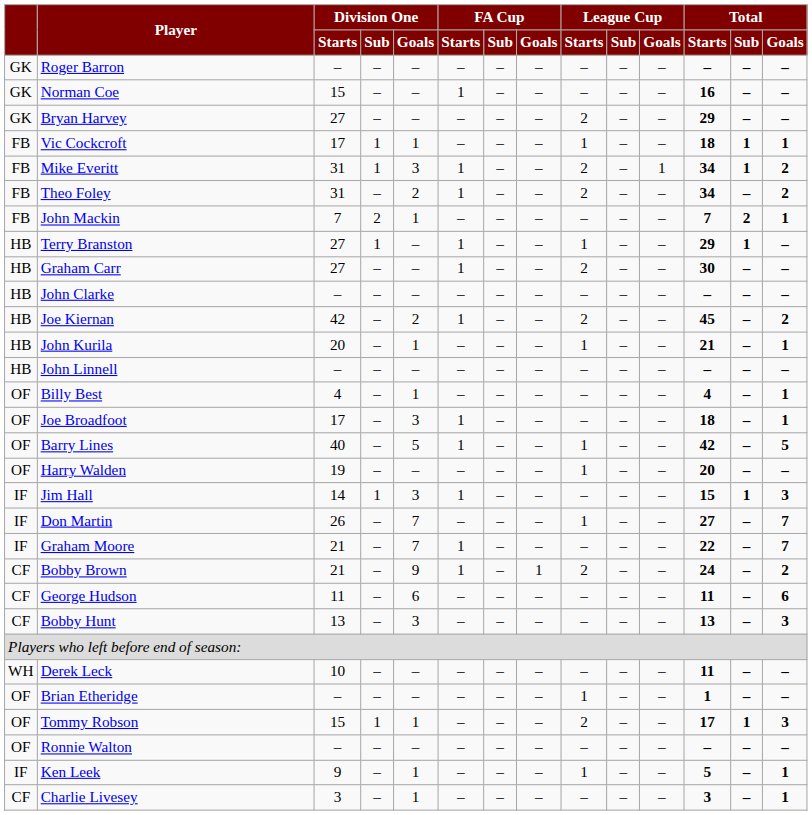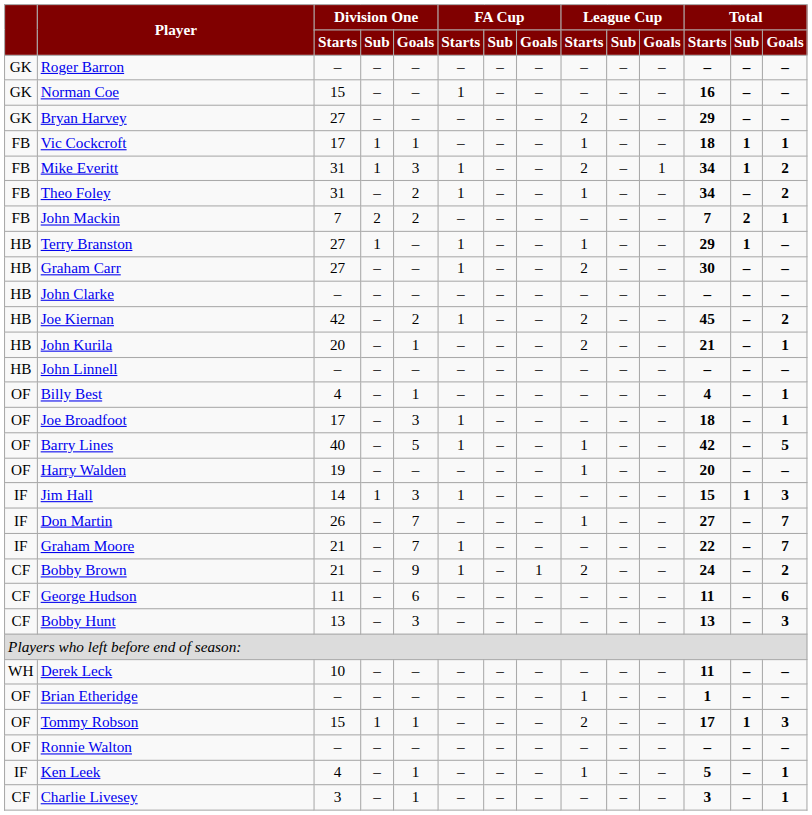 <table class="wikitable"  style="text-align:center; font-size:90%; width:60%;">
 <tr>
 <th rowspan="2" style="background:maroon; color:white;  width: 4%"></th>
 <th rowspan="2" style="background:maroon; color:white; ">Player</th>
 <th colspan="3" style="background:maroon; color:white; ">Division One</th>
 <th colspan="3" style="background:maroon; color:white; ">FA Cup</th>
 <th colspan="3" style="background:maroon; color:white; ">League Cup</th>
 <th colspan="3" style="background:maroon; color:white; ">Total</th>
 </tr>
 <tr>
 <th style="background:maroon; color:white;  width: 4%;">Starts</th>
 <th style="background:maroon; color:white;  width: 4%;">Sub</th>
 <th style="background:maroon; color:white;  width: 4%;">Goals</th>
 <th style="background:maroon; color:white;  width: 4%;">Starts</th>
 <th style="background:maroon; color:white;  width: 4%;">Sub</th>
 <th style="background:maroon; color:white;  width: 4%;">Goals</th>
 <th style="background:maroon; color:white;  width: 4%;">Starts</th>
 <th style="background:maroon; color:white;  width: 4%;">Sub</th>
 <th style="background:maroon; color:white;  width: 4%;">Goals</th>
 <th style="background:maroon; color:white;  width: 4%;">Starts</th>
 <th style="background:maroon; color:white;  width: 4%;">Sub</th>
 <th style="background:maroon; color:white;  width: 4%;">Goals</th>
 </tr>
 <tr>
 <td>GK</td>
 <td style="text-align:left;"><a href='#'>Roger Barron</a></td>
 <td>–</td>
 <td>–</td>
 <td>–</td>
 <td>–</td>
 <td>–</td>
 <td>–</td>
 <td>–</td>
 <td>–</td>
 <td>–</td>
 <td><strong>–</strong></td>
 <td><strong>–</strong></td>
 <td><strong>–</strong></td>
 </tr>
 <tr>
 <td>GK</td>
 <td style="text-align:left;"><a href='#'>Norman Coe</a></td>
 <td>15</td>
 <td>–</td>
 <td>–</td>
 <td>1</td>
 <td>–</td>
 <td>–</td>
 <td>–</td>
 <td>–</td>
 <td>–</td>
 <td><strong>16</strong></td>
 <td><strong>–</strong></td>
 <td><strong>–</strong></td>
 </tr>
 <tr>
 <td>GK</td>
 <td style="text-align:left;"><a href='#'>Bryan Harvey</a></td>
 <td>27</td>
 <td>–</td>
 <td>–</td>
 <td>–</td>
 <td>–</td>
 <td>–</td>
 <td>2</td>
 <td>–</td>
 <td>–</td>
 <td><strong>29</strong></td>
 <td><strong>–</strong></td>
 <td><strong>–</strong></td>
 </tr>
 <tr>
 <td>FB</td>
 <td style="text-align:left;"><a href='#'>Vic Cockcroft</a></td>
 <td>17</td>
 <td>1</td>
 <td>1</td>
 <td>–</td>
 <td>–</td>
 <td>–</td>
 <td>1</td>
 <td>–</td>
 <td>–</td>
 <td><strong>18</strong></td>
 <td><strong>1</strong></td>
 <td><strong>1</strong></td>
 </tr>
 <tr>
 <td>FB</td>
 <td style="text-align:left;"><a href='#'>Mike Everitt</a></td>
 <td>31</td>
 <td>1</td>
 <td>3</td>
 <td>1</td>
 <td>–</td>
 <td>–</td>
 <td>2</td>
 <td>–</td>
 <td>1</td>
 <td><strong>34</strong></td>
 <td><strong>1</strong></td>
 <td><strong>2</strong></td>
 </tr>
 <tr>
 <td>FB</td>
 <td style="text-align:left;"><a href='#'>Theo Foley</a></td>
 <td>31</td>
 <td>–</td>
 <td>2</td>
 <td>1</td>
 <td>–</td>
 <td>–</td>
-<td>2</td>
+<td>1</td>
 <td>–</td>
 <td>–</td>
 <td><strong>34</strong></td>
 <td><strong>–</strong></td>
 <td><strong>2</strong></td>
 </tr>
 <tr>
 <td>FB</td>
 <td style="text-align:left;"><a href='#'>John Mackin</a></td>
 <td>7</td>
 <td>2</td>
-<td>1</td>
+<td>2</td>
 <td>–</td>
 <td>–</td>
 <td>–</td>
 <td>–</td>
 <td>–</td>
 <td>–</td>
 <td><strong>7</strong></td>
 <td><strong>2</strong></td>
 <td><strong>1</strong></td>
 </tr>
 <tr>
 <td>HB</td>
 <td style="text-align:left;"><a href='#'>Terry Branston</a></td>
 <td>27</td>
 <td>1</td>
 <td>–</td>
 <td>1</td>
 <td>–</td>
 <td>–</td>
 <td>1</td>
 <td>–</td>
 <td>–</td>
 <td><strong>29</strong></td>
 <td><strong>1</strong></td>
 <td><strong>–</strong></td>
 </tr>
 <tr>
 <td>HB</td>
 <td style="text-align:left;"><a href='#'>Graham Carr</a></td>
 <td>27</td>
 <td>–</td>
 <td>–</td>
 <td>1</td>
 <td>–</td>
 <td>–</td>
 <td>2</td>
 <td>–</td>
 <td>–</td>
 <td><strong>30</strong></td>
 <td><strong>–</strong></td>
 <td><strong>–</strong></td>
 </tr>
 <tr>
 <td>HB</td>
 <td style="text-align:left;"><a href='#'>John Clarke</a></td>
 <td>–</td>
 <td>–</td>
 <td>–</td>
 <td>–</td>
 <td>–</td>
 <td>–</td>
 <td>–</td>
 <td>–</td>
 <td>–</td>
 <td><strong>–</strong></td>
 <td><strong>–</strong></td>
 <td><strong>–</strong></td>
 </tr>
 <tr>
 <td>HB</td>
 <td style="text-align:left;"><a href='#'>Joe Kiernan</a></td>
 <td>42</td>
 <td>–</td>
 <td>2</td>
 <td>1</td>
 <td>–</td>
 <td>–</td>
 <td>2</td>
 <td>–</td>
 <td>–</td>
 <td><strong>45</strong></td>
 <td><strong>–</strong></td>
 <td><strong>2</strong></td>
 </tr>
 <tr>
 <td>HB</td>
 <td style="text-align:left;"><a href='#'>John Kurila</a></td>
 <td>20</td>
 <td>–</td>
 <td>1</td>
 <td>–</td>
 <td>–</td>
 <td>–</td>
-<td>1</td>
+<td>2</td>
 <td>–</td>
 <td>–</td>
 <td><strong>21</strong></td>
 <td><strong>–</strong></td>
 <td><strong>1</strong></td>
 </tr>
 <tr>
 <td>HB</td>
 <td style="text-align:left;"><a href='#'>John Linnell</a></td>
 <td>–</td>
 <td>–</td>
 <td>–</td>
 <td>–</td>
 <td>–</td>
 <td>–</td>
 <td>–</td>
 <td>–</td>
 <td>–</td>
 <td><strong>–</strong></td>
 <td><strong>–</strong></td>
 <td><strong>–</strong></td>
 </tr>
 <tr>
 <td>OF</td>
 <td style="text-align:left;"><a href='#'>Billy Best</a></td>
 <td>4</td>
 <td>–</td>
 <td>1</td>
 <td>–</td>
 <td>–</td>
 <td>–</td>
 <td>–</td>
 <td>–</td>
 <td>–</td>
 <td><strong>4</strong></td>
 <td><strong>–</strong></td>
 <td><strong>1</strong></td>
 </tr>
 <tr>
 <td>OF</td>
 <td style="text-align:left;"><a href='#'>Joe Broadfoot</a></td>
 <td>17</td>
 <td>–</td>
 <td>3</td>
 <td>1</td>
 <td>–</td>
 <td>–</td>
 <td>–</td>
 <td>–</td>
 <td>–</td>
 <td><strong>18</strong></td>
 <td><strong>–</strong></td>
 <td><strong>1</strong></td>
 </tr>
 <tr>
 <td>OF</td>
 <td style="text-align:left;"><a href='#'>Barry Lines</a></td>
 <td>40</td>
 <td>–</td>
 <td>5</td>
 <td>1</td>
 <td>–</td>
 <td>–</td>
 <td>1</td>
 <td>–</td>
 <td>–</td>
 <td><strong>42</strong></td>
 <td><strong>–</strong></td>
 <td><strong>5</strong></td>
 </tr>
 <tr>
 <td>OF</td>
 <td style="text-align:left;"><a href='#'>Harry Walden</a></td>
 <td>19</td>
 <td>–</td>
 <td>–</td>
 <td>–</td>
 <td>–</td>
 <td>–</td>
 <td>1</td>
 <td>–</td>
 <td>–</td>
 <td><strong>20</strong></td>
 <td><strong>–</strong></td>
 <td><strong>–</strong></td>
 </tr>
 <tr>
 <td>IF</td>
 <td style="text-align:left;"><a href='#'>Jim Hall</a></td>
 <td>14</td>
 <td>1</td>
 <td>3</td>
 <td>1</td>
 <td>–</td>
 <td>–</td>
 <td>–</td>
 <td>–</td>
 <td>–</td>
 <td><strong>15</strong></td>
 <td><strong>1</strong></td>
 <td><strong>3</strong></td>
 </tr>
 <tr>
 <td>IF</td>
 <td style="text-align:left;"><a href='#'>Don Martin</a></td>
 <td>26</td>
 <td>–</td>
 <td>7</td>
 <td>–</td>
 <td>–</td>
 <td>–</td>
 <td>1</td>
 <td>–</td>
 <td>–</td>
 <td><strong>27</strong></td>
 <td><strong>–</strong></td>
 <td><strong>7</strong></td>
 </tr>
 <tr>
 <td>IF</td>
 <td style="text-align:left;"><a href='#'>Graham Moore</a></td>
 <td>21</td>
 <td>–</td>
 <td>7</td>
 <td>1</td>
 <td>–</td>
 <td>–</td>
 <td>–</td>
 <td>–</td>
 <td>–</td>
 <td><strong>22</strong></td>
 <td><strong>–</strong></td>
 <td><strong>7</strong></td>
 </tr>
 <tr>
 <td>CF</td>
 <td style="text-align:left;"><a href='#'>Bobby Brown</a></td>
 <td>21</td>
 <td>–</td>
 <td>9</td>
 <td>1</td>
 <td>–</td>
 <td>1</td>
 <td>2</td>
 <td>–</td>
 <td>–</td>
 <td><strong>24</strong></td>
 <td><strong>–</strong></td>
 <td><strong>2</strong></td>
 </tr>
 <tr>
 <td>CF</td>
 <td style="text-align:left;"><a href='#'>George Hudson</a></td>
 <td>11</td>
 <td>–</td>
 <td>6</td>
 <td>–</td>
 <td>–</td>
 <td>–</td>
 <td>–</td>
 <td>–</td>
 <td>–</td>
 <td><strong>11</strong></td>
 <td><strong>–</strong></td>
 <td><strong>6</strong></td>
 </tr>
 <tr>
 <td>CF</td>
 <td style="text-align:left;"><a href='#'>Bobby Hunt</a></td>
 <td>13</td>
 <td>–</td>
 <td>3</td>
 <td>–</td>
 <td>–</td>
 <td>–</td>
 <td>–</td>
 <td>–</td>
 <td>–</td>
 <td><strong>13</strong></td>
 <td><strong>–</strong></td>
 <td><strong>3</strong></td>
 </tr>
 <tr>
 <td colspan="20" style="background:#dcdcdc; text-align:left;"><em>Players who left before end of season:</em></td>
 </tr>
 <tr>
 <td>WH</td>
 <td style="text-align:left;"><a href='#'>Derek Leck</a></td>
 <td>10</td>
 <td>–</td>
 <td>–</td>
 <td>–</td>
 <td>–</td>
 <td>–</td>
 <td>–</td>
 <td>–</td>
 <td>–</td>
 <td><strong>11</strong></td>
 <td><strong>–</strong></td>
 <td><strong>–</strong></td>
 </tr>
 <tr>
 <td>OF</td>
 <td style="text-align:left;"><a href='#'>Brian Etheridge</a></td>
 <td>–</td>
 <td>–</td>
 <td>–</td>
 <td>–</td>
 <td>–</td>
 <td>–</td>
 <td>1</td>
 <td>–</td>
 <td>–</td>
 <td><strong>1</strong></td>
 <td><strong>–</strong></td>
 <td><strong>–</strong></td>
 </tr>
 <tr>
 <td>OF</td>
 <td style="text-align:left;"><a href='#'>Tommy Robson</a></td>
 <td>15</td>
 <td>1</td>
 <td>1</td>
 <td>–</td>
 <td>–</td>
 <td>–</td>
 <td>2</td>
 <td>–</td>
 <td>–</td>
 <td><strong>17</strong></td>
 <td><strong>1</strong></td>
 <td><strong>3</strong></td>
 </tr>
 <tr>
 <td>OF</td>
 <td style="text-align:left;"><a href='#'>Ronnie Walton</a></td>
 <td>–</td>
 <td>–</td>
 <td>–</td>
 <td>–</td>
 <td>–</td>
 <td>–</td>
 <td>–</td>
 <td>–</td>
 <td>–</td>
 <td><strong>–</strong></td>
 <td><strong>–</strong></td>
 <td><strong>–</strong></td>
 </tr>
 <tr>
 <td>IF</td>
 <td style="text-align:left;"><a href='#'>Ken Leek</a></td>
-<td>9</td>
+<td>4</td>
 <td>–</td>
 <td>1</td>
 <td>–</td>
 <td>–</td>
 <td>–</td>
 <td>1</td>
 <td>–</td>
 <td>–</td>
 <td><strong>5</strong></td>
 <td><strong>–</strong></td>
 <td><strong>1</strong></td>
 </tr>
 <tr>
 <td>CF</td>
 <td style="text-align:left;"><a href='#'>Charlie Livesey</a></td>
 <td>3</td>
 <td>–</td>
 <td>1</td>
 <td>–</td>
 <td>–</td>
 <td>–</td>
 <td>–</td>
 <td>–</td>
 <td>–</td>
 <td><strong>3</strong></td>
 <td><strong>–</strong></td>
 <td><strong>1</strong></td>
 </tr>
 </table>
